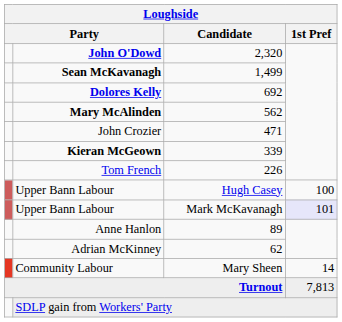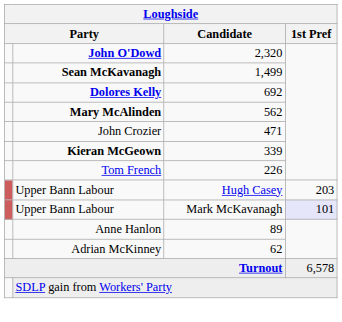 <table class="wikitable">
 <tr>
 <th colspan="4" align="center"><a href='#'>Loughside</a></th>
 </tr>
 <tr>
 <th colspan="2" align="center" width=200>Party</th>
 <th width=150>Candidate</th>
 <th width=60>1st Pref</th>
 </tr>
 <tr>
 <td></td>
 <td align="right"><strong><a href='#'>John O'Dowd</a></strong></td>
 <td align="right">2,320</td>
 </tr>
 <tr>
 <td></td>
 <td align="right"><strong>Sean McKavanagh</strong></td>
 <td align="right">1,499</td>
 </tr>
 <tr>
 <td></td>
 <td align="right"><strong><a href='#'>Dolores Kelly</a></strong></td>
 <td align="right">692</td>
 </tr>
 <tr>
 <td></td>
 <td align="right"><strong>Mary McAlinden</strong></td>
 <td align="right">562</td>
 </tr>
 <tr>
 <td></td>
 <td align="right">John Crozier</td>
 <td align="right">471</td>
 </tr>
 <tr>
 <td></td>
 <td align="right"><strong>Kieran McGeown</strong></td>
 <td align="right">339</td>
 </tr>
 <tr>
 <td></td>
 <td align="right"><a href='#'>Tom French</a></td>
 <td align="right">226</td>
 </tr>
 <tr>
 <td style="color:inherit;background-color: #CD5C5C"></td>
 <td>Upper Bann Labour</td>
 <td align="right"><a href='#'>Hugh Casey</a></td>
-<td align="right">100</td>
+<td align="right">203</td>
 </tr>
 <tr>
 <td style="color:inherit;background-color: #CD5C5C"></td>
 <td>Upper Bann Labour</td>
 <td align="right">Mark McKavanagh</td>
 <td align="right" style="background: lavender;">101</td>
 </tr>
 <tr>
 <td></td>
 <td align="right">Anne Hanlon</td>
 <td align="right">89</td>
 </tr>
 <tr>
 <td></td>
 <td align="right">Adrian McKinney</td>
 <td align="right">62</td>
 </tr>
-<tr>
-<td style="color:inherit;background-color: #E53623"></td>
-<td>Community Labour</td>
-<td align="right">Mary Sheen</td>
-<td align="right">14</td>
-</tr>
 <tr bgcolor="EEEEEE">
 <td colspan=3 align="right"><strong><a href='#'>Turnout</a></strong></td>
-<td align="right">7,813</td>
+<td align="right">6,578</td>
 </tr>
 <tr>
 <td bgcolor=></td>
 <td colspan=3 bgcolor="EEEEEE"><a href='#'>SDLP</a> gain from <a href='#'>Workers' Party</a></td>
 </tr>
 </table>
